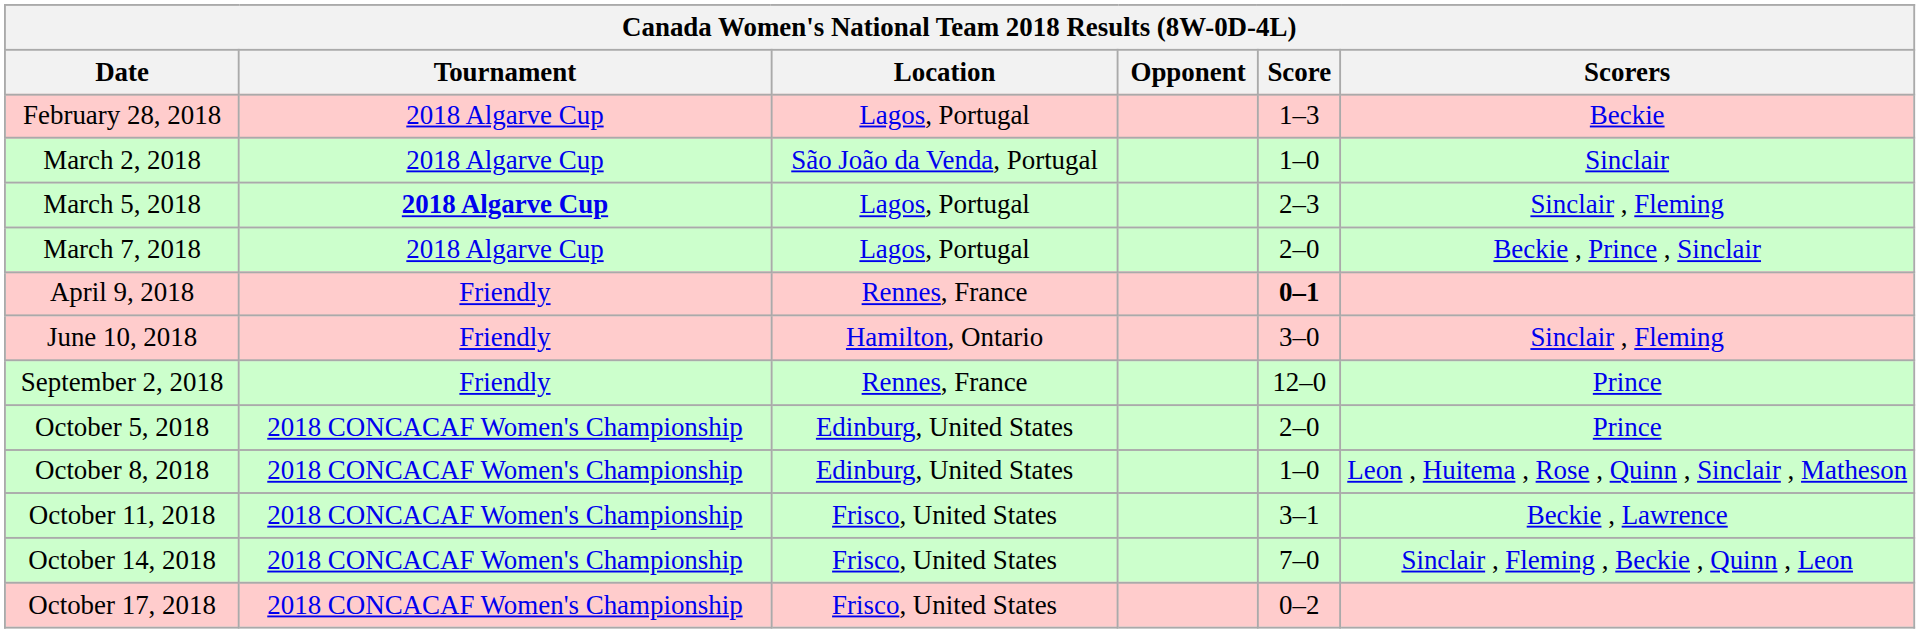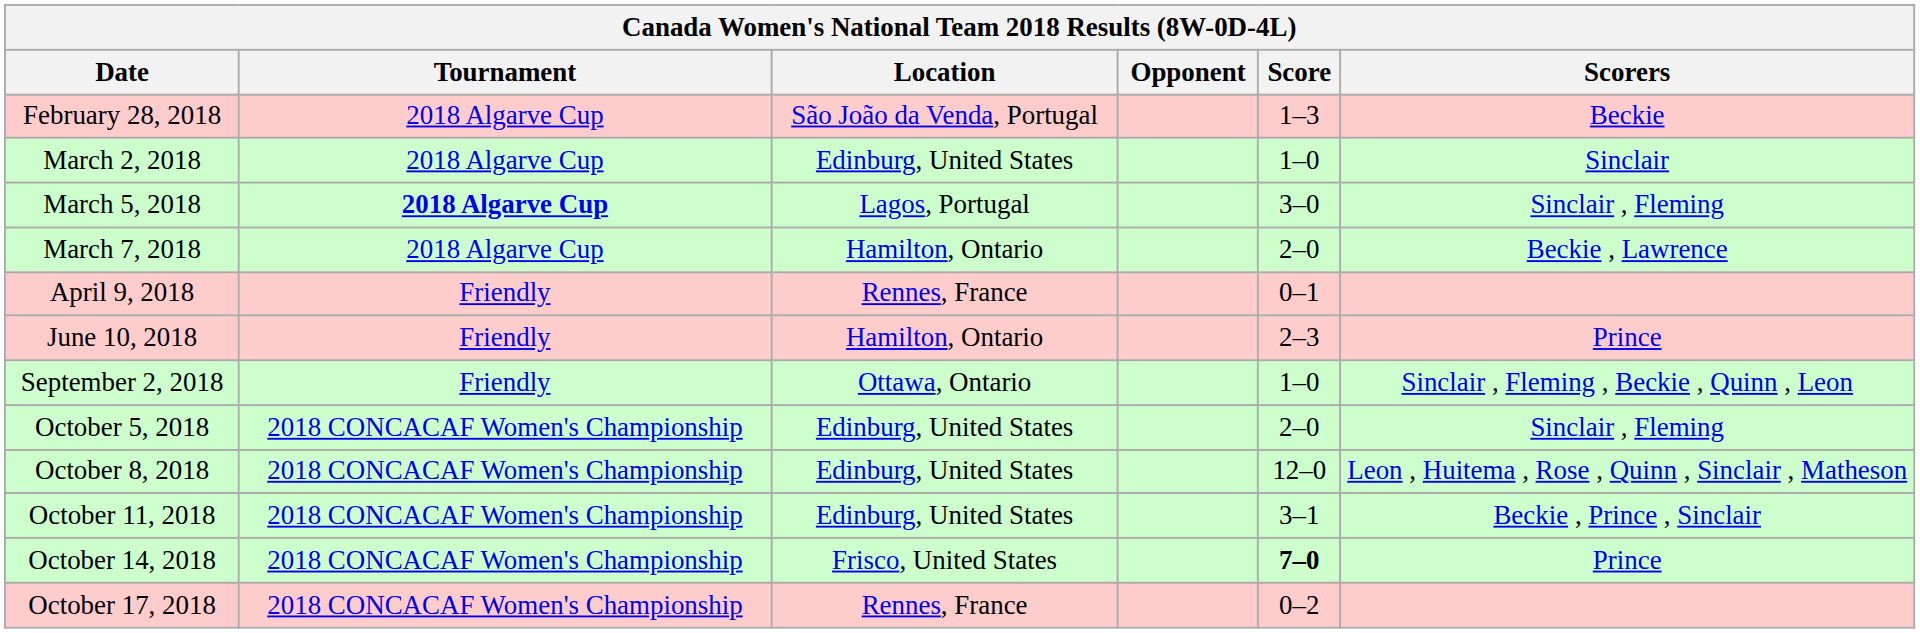 <table class="wikitable collapsible collapsed" style="font-size:90%">
 <tr>
 <th colspan="6"><strong>Canada Women's National Team 2018 Results (8W-0D-4L)</strong></th>
 </tr>
 <tr>
 <th>Date</th>
 <th>Tournament</th>
 <th>Location</th>
 <th>Opponent</th>
 <th>Score</th>
 <th width=30%>Scorers</th>
 </tr>
 <tr style="background:#fcc;">
 <td style="text-align: center;">February 28, 2018</td>
 <td style="text-align: center;"><a href='#'>2018 Algarve Cup</a></td>
-<td style="text-align: center;"><a href='#'>Lagos</a>, Portugal</td>
+<td style="text-align: center;"><a href='#'>São João da Venda</a>, Portugal</td>
 <td></td>
 <td style="text-align: center;">1–3</td>
 <td style="text-align: center;"><a href='#'>Beckie</a> </td>
 </tr>
 <tr style="background:#cfc;">
 <td style="text-align: center;">March 2, 2018</td>
 <td style="text-align: center;"><a href='#'>2018 Algarve Cup</a></td>
-<td style="text-align: center;"><a href='#'>São João da Venda</a>, Portugal</td>
+<td style="text-align: center;"><a href='#'>Edinburg</a>, United States</td>
 <td></td>
 <td style="text-align: center;">1–0</td>
 <td style="text-align: center;"><a href='#'>Sinclair</a> </td>
 </tr>
 <tr style="background:#cfc;">
 <td style="text-align: center;">March 5, 2018</td>
 <td style="text-align: center;"><strong><a href='#'>2018 Algarve Cup</a></strong></td>
 <td style="text-align: center;"><a href='#'>Lagos</a>, Portugal</td>
 <td></td>
-<td style="text-align: center;">2–3</td>
+<td style="text-align: center;">3–0</td>
 <td style="text-align: center;"><a href='#'>Sinclair</a> , <a href='#'>Fleming</a> </td>
 </tr>
 <tr style="background:#cfc;">
 <td style="text-align: center;">March 7, 2018</td>
 <td style="text-align: center;"><a href='#'>2018 Algarve Cup</a></td>
-<td style="text-align: center;"><a href='#'>Lagos</a>, Portugal</td>
+<td style="text-align: center;"><a href='#'>Hamilton</a>, Ontario</td>
 <td></td>
 <td style="text-align: center;">2–0</td>
-<td style="text-align: center;"><a href='#'>Beckie</a> , <a href='#'>Prince</a> , <a href='#'>Sinclair</a> </td>
+<td style="text-align: center;"><a href='#'>Beckie</a> , <a href='#'>Lawrence</a> </td>
 </tr>
 <tr style="background:#fcc;">
 <td style="text-align: center;">April 9, 2018</td>
 <td style="text-align: center;"><a href='#'>Friendly</a></td>
 <td style="text-align: center;"><a href='#'>Rennes</a>, France</td>
 <td></td>
-<td style="text-align: center;"><strong>0–1</strong></td>
+<td style="text-align: center;">0–1</td>
 <td style="text-align: center;"></td>
 </tr>
 <tr style="background:#fcc;">
 <td style="text-align: center;">June 10, 2018</td>
 <td style="text-align: center;"><a href='#'>Friendly</a></td>
 <td style="text-align: center;"><a href='#'>Hamilton</a>, Ontario</td>
 <td></td>
-<td style="text-align: center;">3–0</td>
-<td style="text-align: center;"><a href='#'>Sinclair</a> , <a href='#'>Fleming</a> </td>
+<td style="text-align: center;">2–3</td>
+<td style="text-align: center;"><a href='#'>Prince</a> </td>
 </tr>
 <tr style="background:#cfc;">
 <td style="text-align: center;">September 2, 2018</td>
 <td style="text-align: center;"><a href='#'>Friendly</a></td>
-<td style="text-align: center;"><a href='#'>Rennes</a>, France</td>
+<td style="text-align: center;"><a href='#'>Ottawa</a>, Ontario</td>
 <td></td>
-<td style="text-align: center;">12–0</td>
-<td style="text-align: center;"><a href='#'>Prince</a> </td>
+<td style="text-align: center;">1–0</td>
+<td style="text-align: center;"><a href='#'>Sinclair</a> , <a href='#'>Fleming</a> , <a href='#'>Beckie</a> , <a href='#'>Quinn</a> , <a href='#'>Leon</a> </td>
 </tr>
 <tr style="background:#cfc;">
 <td style="text-align: center;">October 5, 2018</td>
 <td style="text-align: center;"><a href='#'>2018 CONCACAF Women's Championship</a></td>
 <td style="text-align: center;"><a href='#'>Edinburg</a>, United States</td>
 <td></td>
 <td style="text-align: center;">2–0</td>
-<td style="text-align: center;"><a href='#'>Prince</a> </td>
+<td style="text-align: center;"><a href='#'>Sinclair</a> , <a href='#'>Fleming</a> </td>
 </tr>
 <tr style="background:#cfc;">
 <td style="text-align: center;">October 8, 2018</td>
 <td style="text-align: center;"><a href='#'>2018 CONCACAF Women's Championship</a></td>
 <td style="text-align: center;"><a href='#'>Edinburg</a>, United States</td>
 <td></td>
-<td style="text-align: center;">1–0</td>
+<td style="text-align: center;">12–0</td>
 <td style="text-align: center;"><a href='#'>Leon</a> , <a href='#'>Huitema</a> , <a href='#'>Rose</a> , <a href='#'>Quinn</a> , <a href='#'>Sinclair</a> , <a href='#'>Matheson</a> </td>
 </tr>
 <tr style="background:#cfc;">
 <td style="text-align: center;">October 11, 2018</td>
 <td style="text-align: center;"><a href='#'>2018 CONCACAF Women's Championship</a></td>
-<td style="text-align: center;"><a href='#'>Frisco</a>, United States</td>
+<td style="text-align: center;"><a href='#'>Edinburg</a>, United States</td>
 <td></td>
 <td style="text-align: center;">3–1</td>
-<td style="text-align: center;"><a href='#'>Beckie</a> , <a href='#'>Lawrence</a> </td>
+<td style="text-align: center;"><a href='#'>Beckie</a> , <a href='#'>Prince</a> , <a href='#'>Sinclair</a> </td>
 </tr>
 <tr style="background:#cfc;">
 <td style="text-align: center;">October 14, 2018</td>
 <td style="text-align: center;"><a href='#'>2018 CONCACAF Women's Championship</a></td>
 <td style="text-align: center;"><a href='#'>Frisco</a>, United States</td>
 <td></td>
-<td style="text-align: center;">7–0</td>
-<td style="text-align: center;"><a href='#'>Sinclair</a> , <a href='#'>Fleming</a> , <a href='#'>Beckie</a> , <a href='#'>Quinn</a> , <a href='#'>Leon</a> </td>
+<td style="text-align: center;"><strong>7–0</strong></td>
+<td style="text-align: center;"><a href='#'>Prince</a> </td>
 </tr>
 <tr style="background:#fcc;">
 <td style="text-align: center;">October 17, 2018</td>
 <td style="text-align: center;"><a href='#'>2018 CONCACAF Women's Championship</a></td>
-<td style="text-align: center;"><a href='#'>Frisco</a>, United States</td>
+<td style="text-align: center;"><a href='#'>Rennes</a>, France</td>
 <td></td>
 <td style="text-align: center;">0–2</td>
 <td style="text-align: center;"></td>
 </tr>
 </table>
